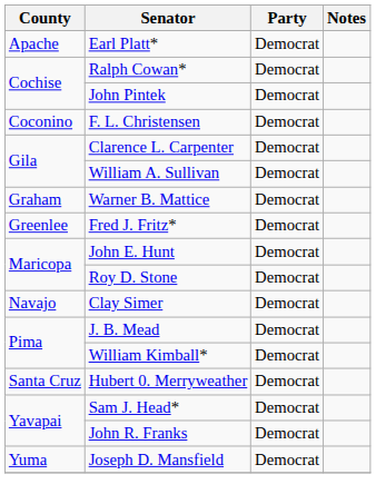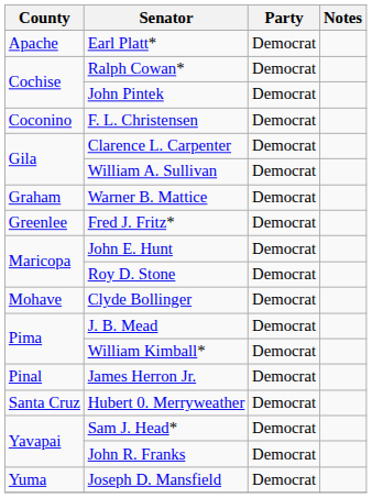 <table class=wikitable>
 <tr>
 <th>County</th>
 <th>Senator</th>
 <th>Party</th>
 <th>Notes</th>
 </tr>
 <tr>
 <td><a href='#'>Apache</a></td>
 <td><a href='#'>Earl Platt</a>*</td>
 <td>Democrat</td>
 <td></td>
 </tr>
 <tr>
 <td rowspan="2"><a href='#'>Cochise</a></td>
 <td><a href='#'>Ralph Cowan</a>*</td>
 <td>Democrat</td>
 <td></td>
 </tr>
 <tr>
 <td><a href='#'>John Pintek</a></td>
 <td>Democrat</td>
 <td></td>
 </tr>
 <tr>
 <td><a href='#'>Coconino</a></td>
 <td><a href='#'>F. L. Christensen</a></td>
 <td>Democrat</td>
 <td></td>
 </tr>
 <tr>
 <td rowspan="2"><a href='#'>Gila</a></td>
 <td><a href='#'>Clarence L. Carpenter</a></td>
 <td>Democrat</td>
 <td></td>
 </tr>
 <tr>
 <td><a href='#'>William A. Sullivan</a></td>
 <td>Democrat</td>
 <td></td>
 </tr>
 <tr>
 <td><a href='#'>Graham</a></td>
 <td><a href='#'>Warner B. Mattice</a></td>
 <td>Democrat</td>
 <td></td>
 </tr>
 <tr>
 <td><a href='#'>Greenlee</a></td>
 <td><a href='#'>Fred J. Fritz</a>*</td>
 <td>Democrat</td>
 <td></td>
 </tr>
 <tr>
 <td rowspan="2"><a href='#'>Maricopa</a></td>
 <td><a href='#'>John E. Hunt</a></td>
 <td>Democrat</td>
 <td></td>
 </tr>
 <tr>
 <td><a href='#'>Roy D. Stone</a></td>
 <td>Democrat</td>
 <td></td>
 </tr>
 <tr>
-<td><a href='#'>Navajo</a></td>
-<td><a href='#'>Clay Simer</a></td>
+<td><a href='#'>Mohave</a></td>
+<td><a href='#'>Clyde Bollinger</a></td>
 <td>Democrat</td>
 <td></td>
 </tr>
 <tr>
 <td rowspan="2"><a href='#'>Pima</a></td>
 <td><a href='#'>J. B. Mead</a></td>
 <td>Democrat</td>
 <td></td>
 </tr>
 <tr>
 <td><a href='#'>William Kimball</a>*</td>
+<td>Democrat</td>
+<td></td>
+</tr>
+<tr>
+<td><a href='#'>Pinal</a></td>
+<td><a href='#'>James Herron Jr.</a></td>
 <td>Democrat</td>
 <td></td>
 </tr>
 <tr>
 <td><a href='#'>Santa Cruz</a></td>
 <td><a href='#'>Hubert 0. Merryweather</a></td>
 <td>Democrat</td>
 <td></td>
 </tr>
 <tr>
 <td rowspan="2"><a href='#'>Yavapai</a></td>
 <td><a href='#'>Sam J. Head</a>*</td>
 <td>Democrat</td>
 <td></td>
 </tr>
 <tr>
 <td><a href='#'>John R. Franks</a></td>
 <td>Democrat</td>
 <td></td>
 </tr>
 <tr>
 <td><a href='#'>Yuma</a></td>
 <td><a href='#'>Joseph D. Mansfield</a></td>
 <td>Democrat</td>
 <td></td>
 </tr>
 <tr>
 </tr>
 </table>
